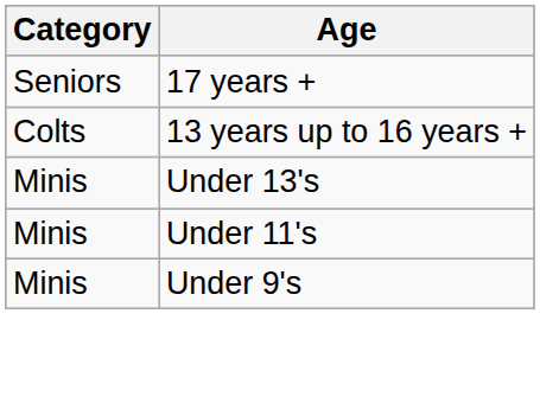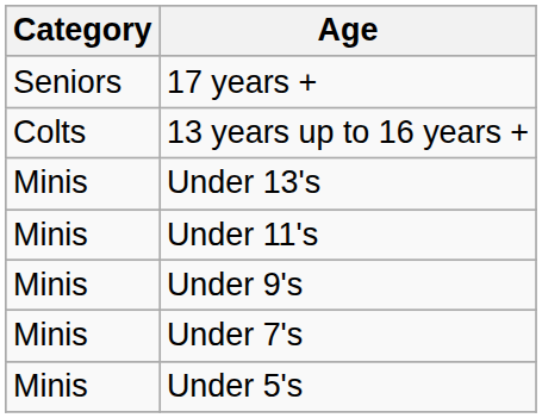 <table class="wikitable">
 <tr>
 <th>Category</th>
 <th>Age</th>
 </tr>
 <tr>
 <td>Seniors</td>
 <td>17 years +</td>
 </tr>
 <tr>
 <td>Colts</td>
 <td>13 years up to 16 years +</td>
 </tr>
 <tr>
 <td>Minis</td>
 <td>Under 13's</td>
 </tr>
 <tr>
 <td>Minis</td>
 <td>Under 11's</td>
 </tr>
 <tr>
 <td>Minis</td>
 <td>Under 9's</td>
 </tr>
+<tr>
+<td>Minis</td>
+<td>Under 7's</td>
+</tr>
+<tr>
+<td>Minis</td>
+<td>Under 5's</td>
+</tr>
 </table>
